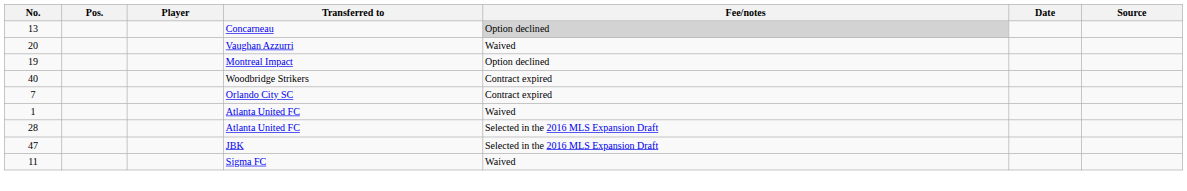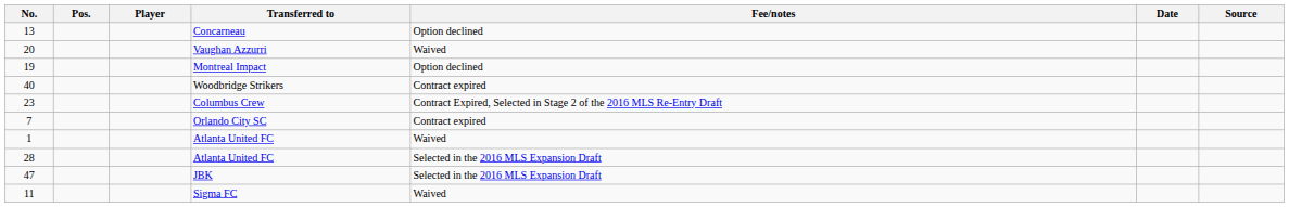 <table class="wikitable sortable" style="width:90%; text-align:center; font-size:95%; text-align:left;">
 <tr>
 <th><strong>No.</strong></th>
 <th><strong>Pos.</strong></th>
 <th><strong>Player</strong></th>
 <th><strong>Transferred to</strong></th>
 <th><strong>Fee/notes</strong></th>
 <th><strong>Date</strong></th>
 <th><strong>Source</strong></th>
 </tr>
 <tr>
 <td align=center>13</td>
 <td align=center></td>
 <td></td>
 <td> <a href='#'>Concarneau</a></td>
-<td style="background: lightgrey;">Option declined</td>
+<td>Option declined</td>
 <td></td>
 <td></td>
 </tr>
 <tr>
 <td align=center>20</td>
 <td align=center></td>
 <td></td>
 <td> <a href='#'>Vaughan Azzurri</a></td>
 <td>Waived</td>
 <td></td>
 <td></td>
 </tr>
 <tr>
 <td align=center>19</td>
 <td align=center></td>
 <td></td>
 <td> <a href='#'>Montreal Impact</a></td>
 <td>Option declined</td>
 <td></td>
 <td></td>
 </tr>
 <tr>
 <td align=center>40</td>
 <td align=center></td>
 <td></td>
 <td> Woodbridge Strikers</td>
 <td>Contract expired</td>
+<td></td>
+<td></td>
+</tr>
+<tr>
+<td align=center>23</td>
+<td align=center></td>
+<td></td>
+<td> <a href='#'>Columbus Crew</a></td>
+<td>Contract Expired, Selected in Stage 2 of the <a href='#'>2016 MLS Re-Entry Draft</a></td>
 <td></td>
 <td></td>
 </tr>
 <tr>
 <td align=center>7</td>
 <td align=center></td>
 <td></td>
 <td> <a href='#'>Orlando City SC</a></td>
 <td>Contract expired</td>
 <td></td>
 <td></td>
 </tr>
 <tr>
 <td align=center>1</td>
 <td align=center></td>
 <td></td>
 <td> <a href='#'>Atlanta United FC</a></td>
 <td>Waived</td>
 <td></td>
 <td></td>
 </tr>
 <tr>
 <td align=center>28</td>
 <td align=center></td>
 <td></td>
 <td> <a href='#'>Atlanta United FC</a></td>
 <td>Selected in the <a href='#'>2016 MLS Expansion Draft</a></td>
 <td></td>
 <td></td>
 </tr>
 <tr>
 <td align=center>47</td>
 <td align=center></td>
 <td></td>
 <td> <a href='#'>JBK</a></td>
 <td>Selected in the <a href='#'>2016 MLS Expansion Draft</a></td>
 <td></td>
 <td></td>
 </tr>
 <tr>
 <td align=center>11</td>
 <td align=center></td>
 <td></td>
 <td> <a href='#'>Sigma FC</a></td>
 <td>Waived</td>
 <td></td>
 <td></td>
 </tr>
 </table>
